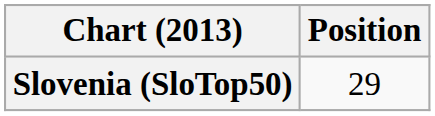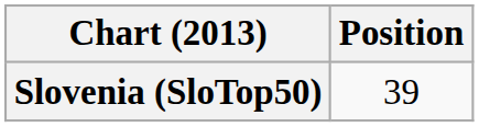 <table class="wikitable plainrowheaders" style="text-align:center;">
 <tr>
 <th>Chart (2013)</th>
 <th>Position</th>
 </tr>
 <tr>
 <th scope="row">Slovenia (SloTop50)</th>
-<td>29</td>
+<td>39</td>
 </tr>
 </table>
